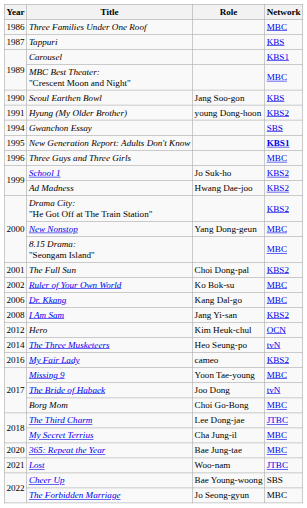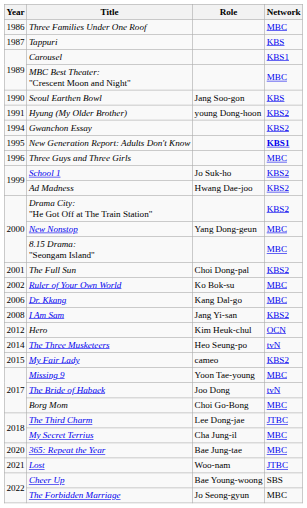 <table class="wikitable sortable" style="font-size: 95%">
 <tr>
 <th width=10>Year</th>
 <th>Title</th>
 <th>Role</th>
 <th>Network</th>
 </tr>
 <tr>
 <td>1986</td>
 <td><em>Three Families Under One Roof</em></td>
 <td></td>
 <td><a href='#'>MBC</a></td>
 </tr>
 <tr>
 <td>1987</td>
 <td><em>Tappuri</em></td>
 <td></td>
 <td><a href='#'>KBS</a></td>
 </tr>
 <tr>
 <td rowspan=2>1989</td>
 <td><em>Carousel</em></td>
 <td></td>
 <td><a href='#'>KBS1</a></td>
 </tr>
 <tr>
 <td><em>MBC Best Theater:</em> <br> "Crescent Moon and Night"</td>
 <td></td>
 <td><a href='#'>MBC</a></td>
 </tr>
 <tr>
 <td>1990</td>
 <td><em>Seoul Earthen Bowl</em></td>
 <td>Jang Soo-gon</td>
 <td><a href='#'>KBS</a></td>
 </tr>
 <tr>
 <td>1991</td>
 <td><em>Hyung (My Older Brother)</em></td>
 <td>young Dong-hoon</td>
 <td><a href='#'>KBS2</a></td>
 </tr>
 <tr>
 <td>1994</td>
 <td><em>Gwanchon Essay</em></td>
 <td></td>
-<td><a href='#'>SBS</a></td>
+<td><a href='#'>KBS2</a></td>
 </tr>
 <tr>
 <td>1995</td>
 <td><em>New Generation Report: Adults Don't Know</em></td>
 <td></td>
 <td><strong><a href='#'>KBS1</a></strong></td>
 </tr>
 <tr>
 <td>1996</td>
 <td><em>Three Guys and Three Girls</em></td>
 <td></td>
 <td><a href='#'>MBC</a></td>
 </tr>
 <tr>
 <td rowspan=2>1999</td>
 <td><em><a href='#'>School 1</a></em></td>
 <td>Jo Suk-ho</td>
 <td><a href='#'>KBS2</a></td>
 </tr>
 <tr>
 <td><em>Ad Madness</em></td>
 <td>Hwang Dae-joo</td>
 <td><a href='#'>KBS2</a></td>
 </tr>
 <tr>
 <td rowspan=3>2000</td>
 <td><em>Drama City:</em> <br> "He Got Off at The Train Station"</td>
 <td></td>
 <td><a href='#'>KBS2</a></td>
 </tr>
 <tr>
 <td><em><a href='#'>New Nonstop</a></em></td>
 <td>Yang Dong-geun</td>
 <td><a href='#'>MBC</a></td>
 </tr>
 <tr>
 <td><em>8.15 Drama:</em> <br> "Seongam Island"</td>
 <td></td>
 <td><a href='#'>MBC</a></td>
 </tr>
 <tr>
 <td>2001</td>
 <td><em>The Full Sun</em></td>
 <td>Choi Dong-pal</td>
 <td><a href='#'>KBS2</a></td>
 </tr>
 <tr>
 <td>2002</td>
 <td><em><a href='#'>Ruler of Your Own World</a></em></td>
 <td>Ko Bok-su</td>
 <td><a href='#'>MBC</a></td>
 </tr>
 <tr>
 <td>2006</td>
 <td><em><a href='#'>Dr. Kkang</a></em></td>
 <td>Kang Dal-go</td>
 <td><a href='#'>MBC</a></td>
 </tr>
 <tr>
 <td>2008</td>
 <td><em><a href='#'>I Am Sam</a></em></td>
 <td>Jang Yi-san</td>
 <td><a href='#'>KBS2</a></td>
 </tr>
 <tr>
 <td>2012</td>
 <td><em>Hero</em></td>
 <td>Kim Heuk-chul</td>
 <td><a href='#'>OCN</a></td>
 </tr>
 <tr>
 <td>2014</td>
 <td><em><a href='#'>The Three Musketeers</a></em></td>
 <td>Heo Seung-po</td>
 <td><a href='#'>tvN</a></td>
 </tr>
 <tr>
-<td>2016</td>
+<td>2015</td>
 <td><em><a href='#'>My Fair Lady</a></em></td>
 <td>cameo</td>
 <td><a href='#'>KBS2</a></td>
 </tr>
 <tr>
 <td rowspan=3>2017</td>
 <td><em><a href='#'>Missing 9</a></em></td>
 <td>Yoon Tae-young</td>
 <td><a href='#'>MBC</a></td>
 </tr>
 <tr>
 <td><em><a href='#'>The Bride of Habaek</a></em></td>
 <td>Joo Dong</td>
 <td><a href='#'>tvN</a></td>
 </tr>
 <tr>
 <td><em>Borg Mom</em></td>
 <td>Choi Go-Bong</td>
 <td><a href='#'>MBC</a></td>
 </tr>
 <tr>
 <td rowspan=2>2018</td>
 <td><em><a href='#'>The Third Charm</a></em></td>
 <td>Lee Dong-jae</td>
 <td><a href='#'>JTBC</a></td>
 </tr>
 <tr>
 <td><em><a href='#'>My Secret Terrius</a></em></td>
 <td>Cha Jung-il</td>
 <td><a href='#'>MBC</a></td>
 </tr>
 <tr>
 <td>2020</td>
 <td><em><a href='#'>365: Repeat the Year</a></em></td>
 <td>Bae Jung-tae</td>
 <td><a href='#'>MBC</a></td>
 </tr>
 <tr>
 <td>2021</td>
 <td><em><a href='#'>Lost</a></em></td>
 <td>Woo-nam</td>
 <td><a href='#'>JTBC</a></td>
 </tr>
 <tr>
 <td rowspan=2>2022</td>
 <td><em><a href='#'>Cheer Up</a></em></td>
 <td>Bae Young-woong</td>
 <td>SBS</td>
 </tr>
 <tr>
 <td><em><a href='#'>The Forbidden Marriage</a></em></td>
 <td>Jo Seong-gyun</td>
 <td>MBC</td>
 </tr>
 </table>
